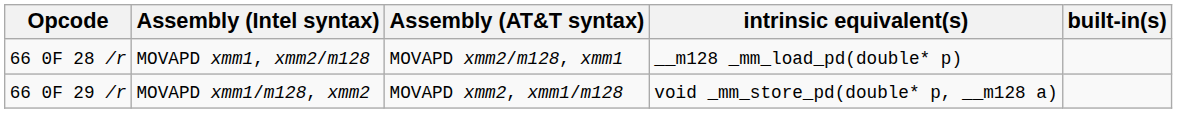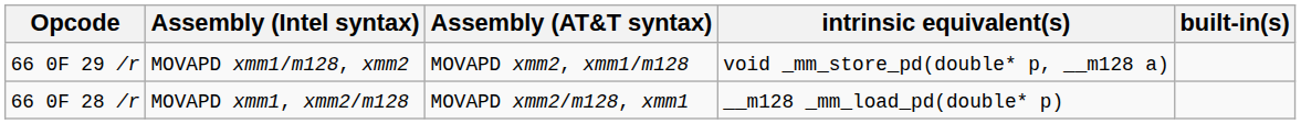 <table class="wikitable">
 <tr>
 <th>Opcode</th>
 <th>Assembly (Intel syntax)</th>
 <th>Assembly (AT&T syntax)</th>
 <th> intrinsic equivalent(s)</th>
 <th> built-in(s)</th>
 </tr>
 <tr>
+<td><code>66 0F 29 <em>/r</em></code></td>
+<td><code>MOVAPD <em>xmm1</em>/<em>m128</em>, <em>xmm2</em></code></td>
+<td><code>MOVAPD <em>xmm2</em>, <em>xmm1</em>/<em>m128</em></code></td>
+<td><code>void _mm_store_pd(double* p, __m128 a)</code></td>
+<td></td>
+</tr>
+<tr>
 <td><code>66 0F 28 <em>/r</em></code></td>
 <td><code> MOVAPD <em>xmm1</em>, <em>xmm2</em>/<em>m128</em></code></td>
 <td><code>MOVAPD <em>xmm2</em>/<em>m128</em>, <em>xmm1</em></code></td>
 <td><code>__m128 _mm_load_pd(double* p)</code></td>
 <td></td>
 </tr>
-<tr>
-<td><code>66 0F 29 <em>/r</em></code></td>
-<td><code>MOVAPD <em>xmm1</em>/<em>m128</em>, <em>xmm2</em></code></td>
-<td><code>MOVAPD <em>xmm2</em>, <em>xmm1</em>/<em>m128</em></code></td>
-<td><code>void _mm_store_pd(double* p, __m128 a)</code></td>
-<td></td>
-</tr>
 </table>
